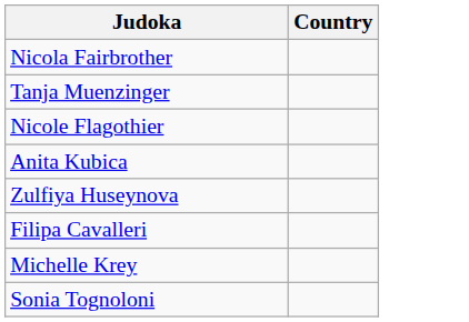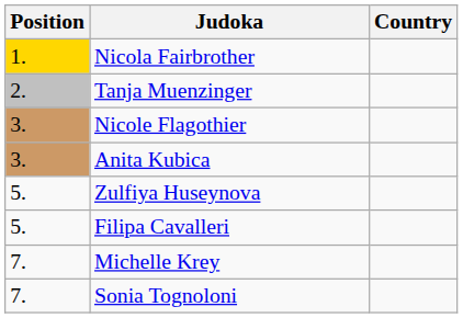 <table class=wikitable>
 <tr>
+<th width=10>Position</th>
 <th width=200>Judoka</th>
 <th width=10>Country</th>
 </tr>
 <tr>
+<td bgcolor=gold>1.</td>
 <td><a href='#'>Nicola Fairbrother</a></td>
 <td></td>
 </tr>
 <tr>
+<td bgcolor=silver>2.</td>
 <td><a href='#'>Tanja Muenzinger</a></td>
 <td></td>
 </tr>
 <tr>
+<td bgcolor=CC9966>3.</td>
 <td><a href='#'>Nicole Flagothier</a></td>
 <td></td>
 </tr>
 <tr>
+<td bgcolor=CC9966>3.</td>
 <td><a href='#'>Anita Kubica</a></td>
 <td></td>
 </tr>
 <tr>
+<td>5.</td>
 <td><a href='#'>Zulfiya Huseynova</a></td>
 <td></td>
 </tr>
 <tr>
+<td>5.</td>
 <td><a href='#'>Filipa Cavalleri</a></td>
 <td></td>
 </tr>
 <tr>
+<td>7.</td>
 <td><a href='#'>Michelle Krey</a></td>
 <td></td>
 </tr>
 <tr>
+<td>7.</td>
 <td><a href='#'>Sonia Tognoloni</a></td>
 <td></td>
 </tr>
 </table>
